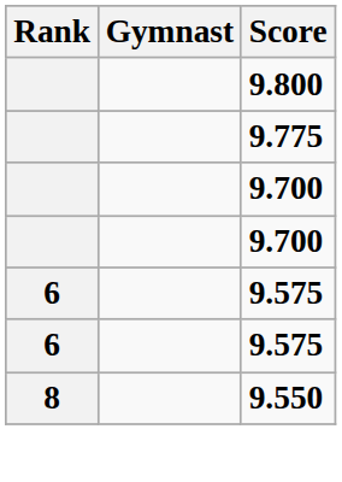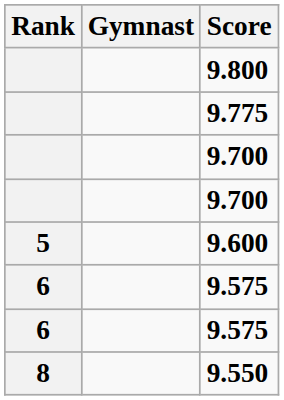 <table class="wikitable sortable">
 <tr>
 <th scope="col">Rank</th>
 <th scope="col">Gymnast</th>
 <th scope="col">Score</th>
 </tr>
 <tr>
 <th scope="row"></th>
 <td></td>
 <td><strong>9.800</strong></td>
 </tr>
 <tr>
 <th scope="row"></th>
 <td></td>
 <td><strong>9.775</strong></td>
 </tr>
 <tr>
 <th scope="row"></th>
 <td></td>
 <td><strong>9.700</strong></td>
 </tr>
 <tr>
 <th scope="row"></th>
 <td></td>
 <td><strong>9.700</strong></td>
 </tr>
 <tr>
+<th scope="row">5</th>
+<td></td>
+<td><strong>9.600</strong></td>
+</tr>
+<tr>
 <th scope="row">6</th>
 <td></td>
 <td><strong>9.575</strong></td>
 </tr>
 <tr>
 <th scope="row">6</th>
 <td></td>
 <td><strong>9.575</strong></td>
 </tr>
 <tr>
 <th scope="row">8</th>
 <td></td>
 <td><strong>9.550</strong></td>
 </tr>
 </table>
